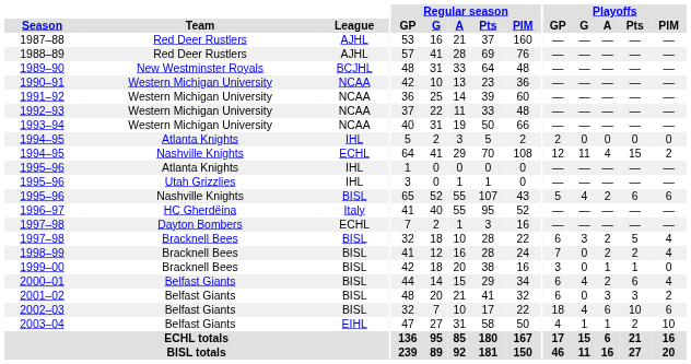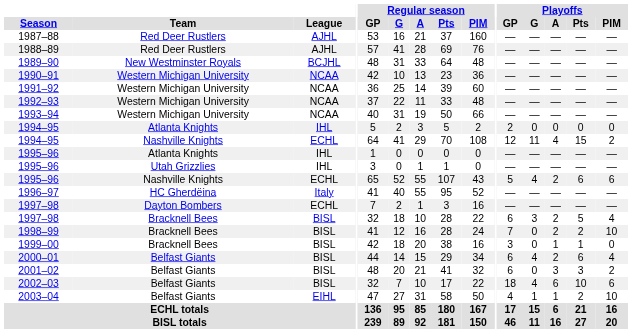 <table border="0" cellpadding="1" cellspacing="0" style="text-align:center; width:60em">
 <tr bgcolor="#e0e0e0">
 <th colspan="3" bgcolor="#ffffff"></th>
 <th rowspan="99" bgcolor="#ffffff"></th>
 <th colspan="5"><a href='#'>Regular season</a></th>
 <th rowspan="99" bgcolor="#ffffff"></th>
 <th colspan="5"><a href='#'>Playoffs</a></th>
 </tr>
 <tr bgcolor="#e0e0e0">
 <th><a href='#'>Season</a></th>
 <th>Team</th>
 <th>League</th>
 <th>GP</th>
 <th><a href='#'>G</a></th>
 <th><a href='#'>A</a></th>
 <th><a href='#'>Pts</a></th>
 <th><a href='#'>PIM</a></th>
 <th>GP</th>
 <th>G</th>
 <th>A</th>
 <th>Pts</th>
 <th>PIM</th>
 </tr>
 <tr>
 <td>1987–88</td>
 <td><a href='#'>Red Deer Rustlers</a></td>
 <td><a href='#'>AJHL</a></td>
 <td>53</td>
 <td>16</td>
 <td>21</td>
 <td>37</td>
 <td>160</td>
 <td>—</td>
 <td>—</td>
 <td>—</td>
 <td>—</td>
 <td>—</td>
 </tr>
 <tr bgcolor="#f0f0f0">
 <td>1988–89</td>
 <td>Red Deer Rustlers</td>
 <td>AJHL</td>
 <td>57</td>
 <td>41</td>
 <td>28</td>
 <td>69</td>
 <td>76</td>
 <td>—</td>
 <td>—</td>
 <td>—</td>
 <td>—</td>
 <td>—</td>
 </tr>
 <tr>
 <td><a href='#'>1989–90</a></td>
 <td><a href='#'>New Westminster Royals</a></td>
 <td><a href='#'>BCJHL</a></td>
 <td>48</td>
 <td>31</td>
 <td>33</td>
 <td>64</td>
 <td>48</td>
 <td>—</td>
 <td>—</td>
 <td>—</td>
 <td>—</td>
 <td>—</td>
 </tr>
 <tr bgcolor="#f0f0f0">
 <td><a href='#'>1990–91</a></td>
 <td><a href='#'>Western Michigan University</a></td>
 <td><a href='#'>NCAA</a></td>
 <td>42</td>
 <td>10</td>
 <td>13</td>
 <td>23</td>
 <td>36</td>
 <td>—</td>
 <td>—</td>
 <td>—</td>
 <td>—</td>
 <td>—</td>
 </tr>
 <tr>
 <td><a href='#'>1991–92</a></td>
 <td>Western Michigan University</td>
 <td>NCAA</td>
 <td>36</td>
 <td>25</td>
 <td>14</td>
 <td>39</td>
 <td>60</td>
 <td>—</td>
 <td>—</td>
 <td>—</td>
 <td>—</td>
 <td>—</td>
 </tr>
 <tr bgcolor="#f0f0f0">
 <td><a href='#'>1992–93</a></td>
 <td>Western Michigan University</td>
 <td>NCAA</td>
 <td>37</td>
 <td>22</td>
 <td>11</td>
 <td>33</td>
 <td>48</td>
 <td>—</td>
 <td>—</td>
 <td>—</td>
 <td>—</td>
 <td>—</td>
 </tr>
 <tr>
 <td><a href='#'>1993–94</a></td>
 <td>Western Michigan University</td>
 <td>NCAA</td>
 <td>40</td>
 <td>31</td>
 <td>19</td>
 <td>50</td>
 <td>66</td>
 <td>—</td>
 <td>—</td>
 <td>—</td>
 <td>—</td>
 <td>—</td>
 </tr>
 <tr bgcolor="#f0f0f0">
 <td><a href='#'>1994–95</a></td>
 <td><a href='#'>Atlanta Knights</a></td>
 <td><a href='#'>IHL</a></td>
 <td>5</td>
 <td>2</td>
 <td>3</td>
 <td>5</td>
 <td>2</td>
 <td>2</td>
 <td>0</td>
 <td>0</td>
 <td>0</td>
 <td>0</td>
 </tr>
 <tr>
 <td><a href='#'>1994–95</a></td>
 <td><a href='#'>Nashville Knights</a></td>
 <td><a href='#'>ECHL</a></td>
 <td>64</td>
 <td>41</td>
 <td>29</td>
 <td>70</td>
 <td>108</td>
 <td>12</td>
 <td>11</td>
 <td>4</td>
 <td>15</td>
 <td>2</td>
 </tr>
 <tr bgcolor="#f0f0f0">
 <td><a href='#'>1995–96</a></td>
 <td>Atlanta Knights</td>
 <td>IHL</td>
 <td>1</td>
 <td>0</td>
 <td>0</td>
 <td>0</td>
 <td>0</td>
 <td>—</td>
 <td>—</td>
 <td>—</td>
 <td>—</td>
 <td>—</td>
 </tr>
 <tr>
 <td><a href='#'>1995–96</a></td>
 <td><a href='#'>Utah Grizzlies</a></td>
 <td>IHL</td>
 <td>3</td>
 <td>0</td>
 <td>1</td>
 <td>1</td>
 <td>0</td>
 <td>—</td>
 <td>—</td>
 <td>—</td>
 <td>—</td>
 <td>—</td>
 </tr>
 <tr bgcolor="#f0f0f0">
 <td><a href='#'>1995–96</a></td>
 <td>Nashville Knights</td>
-<td><a href='#'>BISL</a></td>
+<td>ECHL</td>
 <td>65</td>
 <td>52</td>
 <td>55</td>
 <td>107</td>
 <td>43</td>
 <td>5</td>
 <td>4</td>
 <td>2</td>
 <td>6</td>
 <td>6</td>
 </tr>
 <tr>
 <td><a href='#'>1996–97</a></td>
 <td><a href='#'>HC Gherdëina</a></td>
 <td><a href='#'>Italy</a></td>
 <td>41</td>
 <td>40</td>
 <td>55</td>
 <td>95</td>
 <td>52</td>
 <td>—</td>
 <td>—</td>
 <td>—</td>
 <td>—</td>
 <td>—</td>
 </tr>
 <tr bgcolor="#f0f0f0">
 <td><a href='#'>1997–98</a></td>
 <td><a href='#'>Dayton Bombers</a></td>
 <td>ECHL</td>
 <td>7</td>
 <td>2</td>
 <td>1</td>
 <td>3</td>
 <td>16</td>
 <td>—</td>
 <td>—</td>
 <td>—</td>
 <td>—</td>
 <td>—</td>
 </tr>
 <tr>
 <td><a href='#'>1997–98</a></td>
 <td><a href='#'>Bracknell Bees</a></td>
 <td><a href='#'>BISL</a></td>
 <td>32</td>
 <td>18</td>
 <td>10</td>
 <td>28</td>
 <td>22</td>
 <td>6</td>
 <td>3</td>
 <td>2</td>
 <td>5</td>
 <td>4</td>
 </tr>
 <tr bgcolor="#f0f0f0">
 <td><a href='#'>1998–99</a></td>
 <td>Bracknell Bees</td>
 <td>BISL</td>
 <td>41</td>
 <td>12</td>
 <td>16</td>
 <td>28</td>
 <td>24</td>
 <td>7</td>
 <td>0</td>
 <td>2</td>
 <td>2</td>
-<td>4</td>
+<td>10</td>
 </tr>
 <tr>
 <td><a href='#'>1999–00</a></td>
 <td>Bracknell Bees</td>
 <td>BISL</td>
 <td>42</td>
 <td>18</td>
 <td>20</td>
 <td>38</td>
 <td>16</td>
 <td>3</td>
 <td>0</td>
 <td>1</td>
 <td>1</td>
 <td>0</td>
 </tr>
 <tr bgcolor="#f0f0f0">
 <td><a href='#'>2000–01</a></td>
 <td><a href='#'>Belfast Giants</a></td>
 <td>BISL</td>
 <td>44</td>
 <td>14</td>
 <td>15</td>
 <td>29</td>
 <td>34</td>
 <td>6</td>
 <td>4</td>
 <td>2</td>
 <td>6</td>
 <td>4</td>
 </tr>
 <tr>
 <td><a href='#'>2001–02</a></td>
 <td>Belfast Giants</td>
 <td>BISL</td>
 <td>48</td>
 <td>20</td>
 <td>21</td>
 <td>41</td>
 <td>32</td>
 <td>6</td>
 <td>0</td>
 <td>3</td>
 <td>3</td>
 <td>2</td>
 </tr>
 <tr bgcolor="#f0f0f0">
 <td><a href='#'>2002–03</a></td>
 <td>Belfast Giants</td>
 <td>BISL</td>
 <td>32</td>
 <td>7</td>
 <td>10</td>
 <td>17</td>
 <td>22</td>
 <td>18</td>
 <td>4</td>
 <td>6</td>
 <td>10</td>
 <td>6</td>
 </tr>
 <tr>
 <td><a href='#'>2003–04</a></td>
 <td>Belfast Giants</td>
 <td><a href='#'>EIHL</a></td>
 <td>47</td>
 <td>27</td>
 <td>31</td>
 <td>58</td>
 <td>50</td>
 <td>4</td>
 <td>1</td>
 <td>1</td>
 <td>2</td>
 <td>10</td>
 </tr>
 <tr>
 </tr>
 <tr ALIGN="center" bgcolor="#e0e0e0">
 <th colspan="3">ECHL totals</th>
 <th ALIGN="center">136</th>
 <th ALIGN="center">95</th>
 <th ALIGN="center">85</th>
 <th ALIGN="center">180</th>
 <th ALIGN="center">167</th>
 <th ALIGN="center">17</th>
 <th ALIGN="center">15</th>
 <th ALIGN="center">6</th>
 <th ALIGN="center">21</th>
 <th ALIGN="center">16</th>
 </tr>
 <tr>
 </tr>
 <tr ALIGN="center" bgcolor="#e0e0e0">
 <th colspan="3">BISL totals</th>
 <th ALIGN="center">239</th>
 <th ALIGN="center">89</th>
 <th ALIGN="center">92</th>
 <th ALIGN="center">181</th>
 <th ALIGN="center">150</th>
 <th ALIGN="center">46</th>
 <th ALIGN="center">11</th>
 <th ALIGN="center">16</th>
 <th ALIGN="center">27</th>
 <th ALIGN="center">20</th>
 </tr>
 </table>
